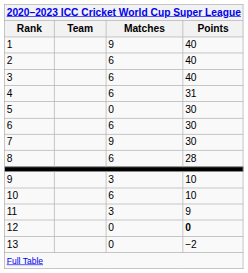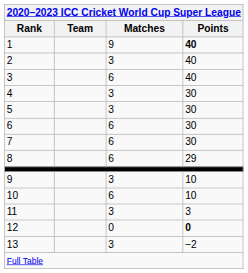 <table class="wikitable" style="white-space: nowrap;" style="text-align:center">
 <tr>
 <th colspan="4"><a href='#'>2020–2023 ICC Cricket World Cup Super League</a></th>
 </tr>
 <tr>
 <th>Rank</th>
 <th>Team</th>
 <th>Matches</th>
 <th>Points</th>
 </tr>
 <tr>
 <td>1</td>
 <td style="text-align:left"></td>
 <td>9</td>
-<td>40</td>
+<td><strong>40</strong></td>
 </tr>
 <tr>
 <td>2</td>
 <td style="text-align:left"></td>
-<td>6</td>
+<td>3</td>
 <td>40</td>
 </tr>
 <tr>
 <td>3</td>
 <td style="text-align:left"></td>
 <td>6</td>
 <td>40</td>
 </tr>
 <tr>
 <td>4</td>
 <td style="text-align:left"></td>
-<td>6</td>
-<td>31</td>
+<td>3</td>
+<td>30</td>
 </tr>
 <tr>
 <td>5</td>
 <td style="text-align:left"></td>
-<td>0</td>
+<td>3</td>
 <td>30</td>
 </tr>
 <tr>
 <td>6</td>
 <td style="text-align:left"></td>
 <td>6</td>
 <td>30</td>
 </tr>
 <tr>
 <td>7</td>
 <td style="text-align:left"></td>
-<td>9</td>
+<td>6</td>
 <td>30</td>
 </tr>
 <tr>
 <td>8</td>
 <td style="text-align:left"></td>
 <td>6</td>
-<td>28</td>
+<td>29</td>
 </tr>
 <tr>
 <td colspan="4" style="background-color:#000"></td>
 </tr>
 <tr>
 <td>9</td>
 <td style="text-align:left"></td>
 <td>3</td>
 <td>10</td>
 </tr>
 <tr>
 <td>10</td>
 <td style="text-align:left"></td>
 <td>6</td>
 <td>10</td>
 </tr>
 <tr>
 <td>11</td>
 <td style="text-align:left"></td>
 <td>3</td>
-<td>9</td>
+<td>3</td>
 </tr>
 <tr>
 <td>12</td>
 <td style="text-align:left"></td>
 <td>0</td>
 <td><strong>0</strong></td>
 </tr>
 <tr>
 <td>13</td>
 <td style="text-align:left"></td>
-<td>0</td>
+<td>3</td>
 <td>−2</td>
 </tr>
 <tr>
 <td colspan="4"><small><a href='#'>Full Table</a></small></td>
 </tr>
 </table>
